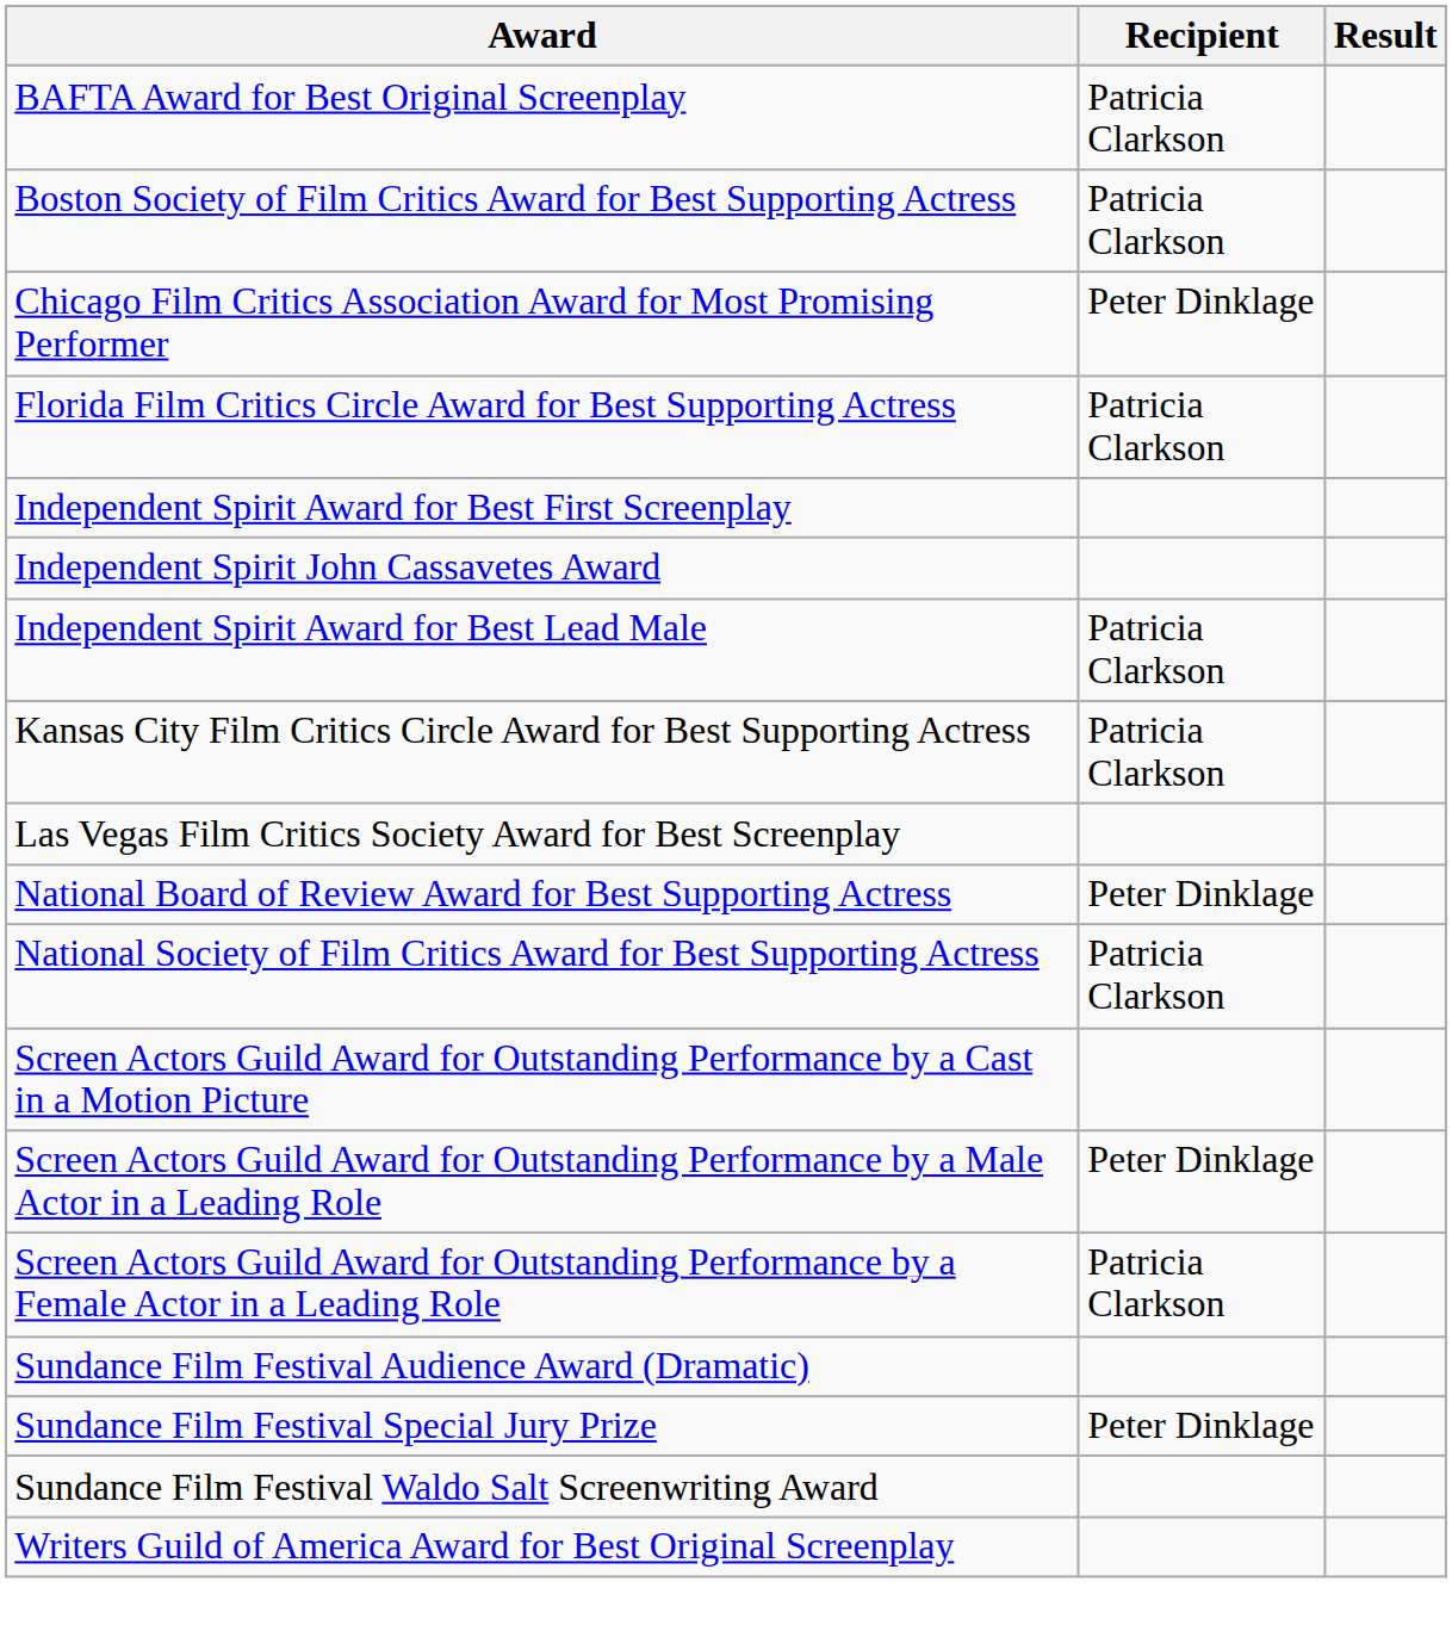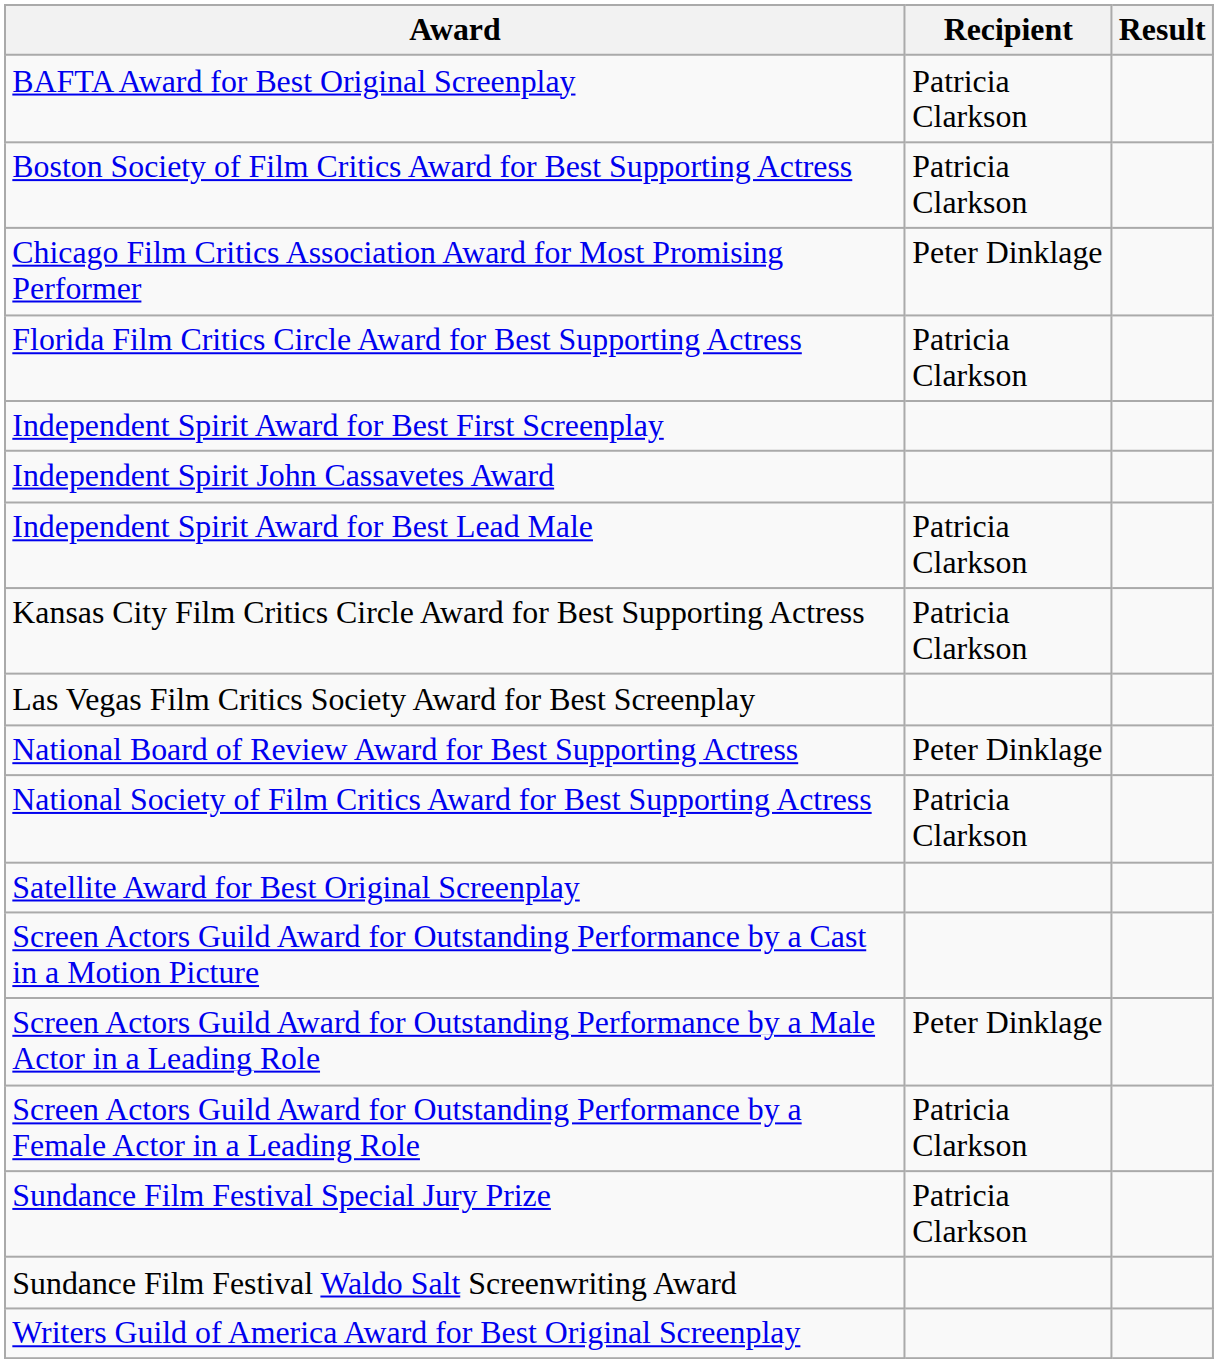 <table class="wikitable sortable">
 <tr>
 <th scope="col">Award</th>
 <th scope="col">Recipient</th>
 <th scope="col">Result</th>
 </tr>
 <tr valign="top">
 <td><a href='#'>BAFTA Award for Best Original Screenplay</a></td>
 <td>Patricia Clarkson</td>
 <td></td>
 </tr>
 <tr valign="top">
 <td><a href='#'>Boston Society of Film Critics Award for Best Supporting Actress</a></td>
 <td>Patricia Clarkson</td>
 <td></td>
 </tr>
 <tr valign="top">
 <td><a href='#'>Chicago Film Critics Association Award for Most Promising Performer</a></td>
 <td>Peter Dinklage</td>
 <td></td>
 </tr>
 <tr valign="top">
 <td><a href='#'>Florida Film Critics Circle Award for Best Supporting Actress</a></td>
 <td>Patricia Clarkson</td>
 <td></td>
 </tr>
 <tr valign="top">
 <td><a href='#'>Independent Spirit Award for Best First Screenplay</a></td>
 <td></td>
 <td></td>
 </tr>
 <tr valign="top">
 <td><a href='#'>Independent Spirit John Cassavetes Award</a></td>
 <td></td>
 <td></td>
 </tr>
 <tr valign="top">
 <td><a href='#'>Independent Spirit Award for Best Lead Male</a></td>
 <td>Patricia Clarkson</td>
 <td></td>
 </tr>
 <tr valign="top">
 <td Kansas City Film Critics Circle Awards 2003>Kansas City Film Critics Circle Award for Best Supporting Actress</td>
 <td>Patricia Clarkson</td>
 <td></td>
 </tr>
 <tr valign="top">
 <td>Las Vegas Film Critics Society Award for Best Screenplay</td>
 <td></td>
 <td></td>
 </tr>
 <tr valign="top">
 <td><a href='#'>National Board of Review Award for Best Supporting Actress</a></td>
 <td>Peter Dinklage</td>
 <td></td>
 </tr>
 <tr valign="top">
 <td><a href='#'>National Society of Film Critics Award for Best Supporting Actress</a></td>
 <td>Patricia Clarkson</td>
 <td></td>
 </tr>
 <tr valign="top">
+<td><a href='#'>Satellite Award for Best Original Screenplay</a></td>
+<td></td>
+<td></td>
+</tr>
+<tr valign="top">
 <td><a href='#'>Screen Actors Guild Award for Outstanding Performance by a Cast in a Motion Picture</a></td>
 <td></td>
 <td></td>
 </tr>
 <tr valign="top">
 <td><a href='#'>Screen Actors Guild Award for Outstanding Performance by a Male Actor in a Leading Role</a></td>
 <td>Peter Dinklage</td>
 <td></td>
 </tr>
 <tr valign="top">
 <td><a href='#'>Screen Actors Guild Award for Outstanding Performance by a Female Actor in a Leading Role</a></td>
 <td>Patricia Clarkson</td>
 <td></td>
 </tr>
 <tr valign="top">
-<td><a href='#'>Sundance Film Festival Audience Award (Dramatic)</a></td>
-<td></td>
-<td></td>
-</tr>
-<tr valign="top">
 <td><a href='#'>Sundance Film Festival Special Jury Prize</a></td>
-<td>Peter Dinklage</td>
+<td>Patricia Clarkson</td>
 <td></td>
 </tr>
 <tr valign="top">
 <td>Sundance Film Festival <a href='#'>Waldo Salt</a> Screenwriting Award</td>
 <td></td>
 <td></td>
 </tr>
 <tr valign="top">
 <td><a href='#'>Writers Guild of America Award for Best Original Screenplay</a></td>
 <td></td>
 <td></td>
 </tr>
 </table>
